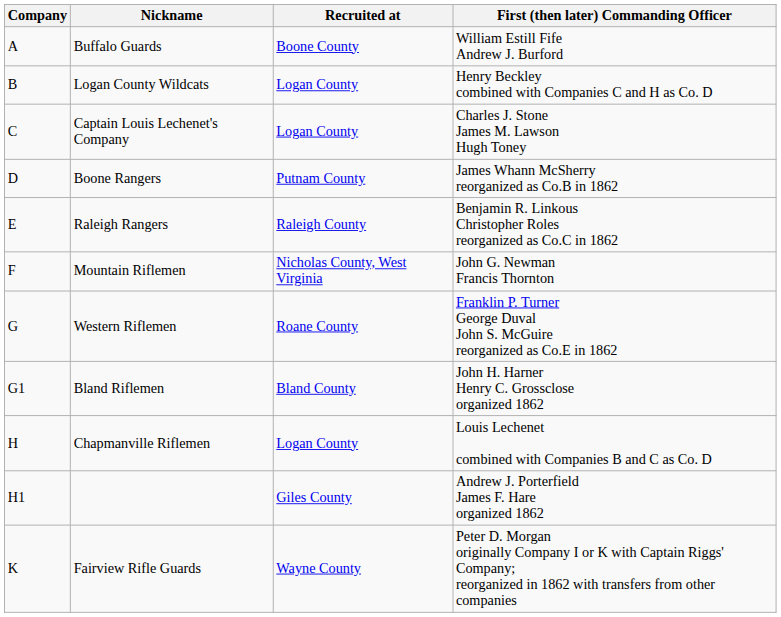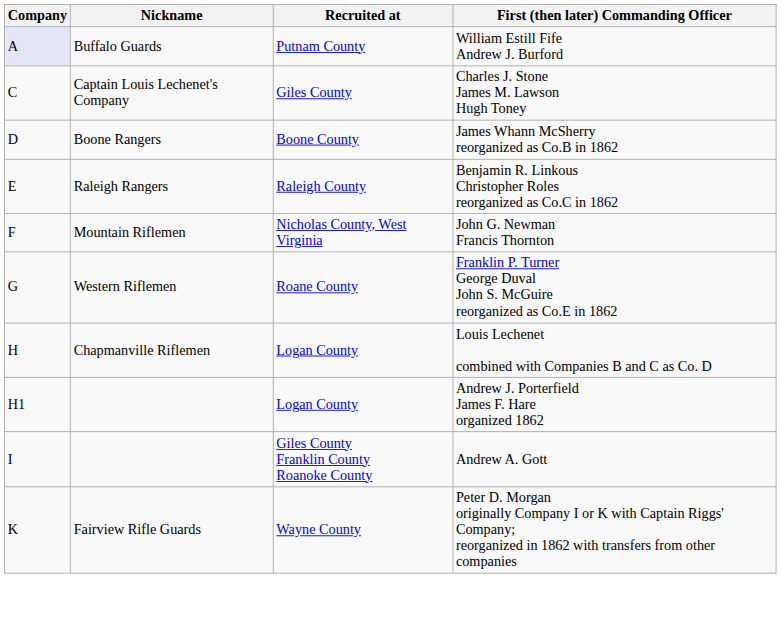 <table class="wikitable sortable">
 <tr>
 <th scope="col">Company</th>
 <th scope="col">Nickname</th>
 <th scope="col">Recruited at</th>
 <th scope="col">First (then later) Commanding Officer<br></th>
 </tr>
 <tr>
-<td>A</td>
+<td style="background: lavender;">A</td>
 <td>Buffalo Guards</td>
-<td><a href='#'>Boone County</a></td>
+<td><a href='#'>Putnam County</a></td>
 <td>William Estill Fife<br>Andrew J. Burford</td>
-</tr>
-<tr>
-<td>B</td>
-<td>Logan County Wildcats</td>
-<td><a href='#'>Logan County</a></td>
-<td>Henry Beckley<br>combined with Companies C and H as Co. D</td>
 </tr>
 <tr>
 <td>C</td>
 <td>Captain Louis Lechenet's Company</td>
-<td><a href='#'>Logan County</a></td>
+<td><a href='#'>Giles County</a></td>
 <td>Charles J. Stone<br>James M. Lawson<br>Hugh Toney</td>
 </tr>
 <tr>
 <td>D</td>
 <td>Boone Rangers</td>
-<td><a href='#'>Putnam County</a></td>
+<td><a href='#'>Boone County</a></td>
 <td>James Whann McSherry<br>reorganized as Co.B in 1862</td>
 </tr>
 <tr>
 <td>E</td>
 <td>Raleigh Rangers</td>
 <td><a href='#'>Raleigh County</a></td>
 <td>Benjamin R. Linkous<br>Christopher Roles<br>reorganized as Co.C in 1862</td>
 </tr>
 <tr>
 <td>F</td>
 <td>Mountain Riflemen</td>
 <td><a href='#'>Nicholas County, West Virginia</a></td>
 <td>John G. Newman<br>Francis Thornton</td>
 </tr>
 <tr>
 <td>G</td>
 <td>Western Riflemen</td>
 <td><a href='#'>Roane County</a></td>
 <td><a href='#'>Franklin P. Turner</a><br>George Duval<br>John S. McGuire<br>reorganized as Co.E in 1862</td>
 </tr>
 <tr>
-<td>G1</td>
-<td>Bland Riflemen</td>
-<td><a href='#'>Bland County</a></td>
-<td>John H. Harner<br>Henry C. Grossclose<br>organized 1862</td>
-</tr>
-<tr>
 <td>H</td>
 <td>Chapmanville Riflemen</td>
 <td><a href='#'>Logan County</a></td>
 <td>Louis Lechenet<br><br>combined with Companies B and C as Co. D</td>
 </tr>
 <tr>
 <td>H1</td>
 <td></td>
-<td><a href='#'>Giles County</a></td>
+<td><a href='#'>Logan County</a></td>
 <td>Andrew J. Porterfield<br>James F. Hare<br>organized 1862</td>
+</tr>
+<tr>
+<td>I</td>
+<td></td>
+<td><a href='#'>Giles County</a><br><a href='#'>Franklin County</a><br><a href='#'>Roanoke County</a></td>
+<td>Andrew A. Gott</td>
 </tr>
 <tr>
 <td>K</td>
 <td>Fairview Rifle Guards</td>
 <td><a href='#'>Wayne County</a></td>
 <td>Peter D. Morgan<br>originally Company I or K with Captain Riggs' Company;<br> reorganized in 1862 with transfers from other companies</td>
 </tr>
 </table>
